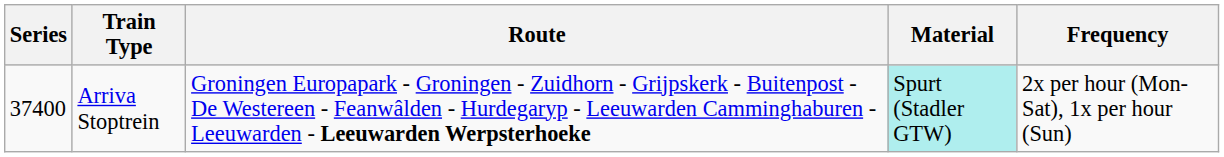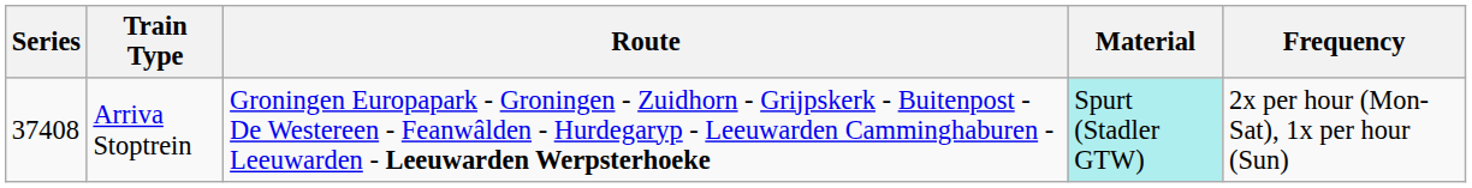 <table class="wikitable vatop">
 <tr>
 <th>Series</th>
 <th>Train Type</th>
 <th>Route</th>
 <th>Material</th>
 <th>Frequency</th>
 </tr>
 <tr>
-<td>37400</td>
+<td>37408</td>
 <td><a href='#'>Arriva</a> Stoptrein</td>
 <td><a href='#'>Groningen Europapark</a> - <a href='#'>Groningen</a> - <a href='#'>Zuidhorn</a> - <a href='#'>Grijpskerk</a> - <a href='#'>Buitenpost</a> - <a href='#'>De Westereen</a> - <a href='#'>Feanwâlden</a> - <a href='#'>Hurdegaryp</a> - <a href='#'>Leeuwarden Camminghaburen</a> - <a href='#'>Leeuwarden</a> - <strong>Leeuwarden Werpsterhoeke</strong></td>
 <td style="background: paleturquoise;">Spurt (Stadler GTW)</td>
 <td>2x per hour (Mon-Sat), 1x per hour (Sun)</td>
 </tr>
 </table>
